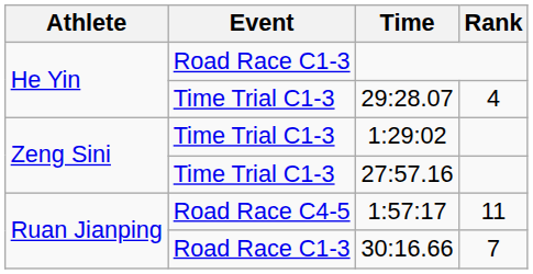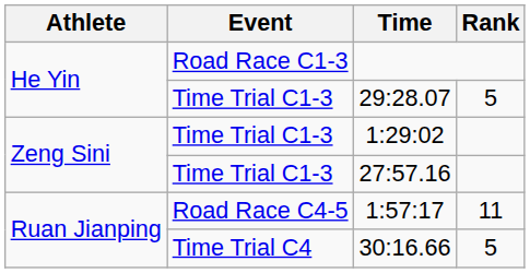 <table class=wikitable>
 <tr>
 <th>Athlete</th>
 <th>Event</th>
 <th>Time</th>
 <th>Rank</th>
 </tr>
 <tr align=center>
 <td align=left rowspan=2><a href='#'>He Yin</a></td>
 <td align=left><a href='#'>Road Race C1-3</a></td>
 <td colspan=2></td>
 </tr>
 <tr align=center>
 <td align=left><a href='#'>Time Trial C1-3</a></td>
 <td>29:28.07</td>
-<td>4</td>
+<td>5</td>
 </tr>
 <tr align=center>
 <td align=left rowspan=2><a href='#'>Zeng Sini</a></td>
 <td align=left><a href='#'>Time Trial C1-3</a></td>
 <td>1:29:02</td>
 <td></td>
 </tr>
 <tr align=center>
 <td align=left><a href='#'>Time Trial C1-3</a></td>
 <td>27:57.16</td>
 <td></td>
 </tr>
 <tr align=center>
 <td align=left rowspan=2><a href='#'>Ruan Jianping</a></td>
 <td align=left><a href='#'>Road Race C4-5</a></td>
 <td>1:57:17</td>
 <td>11</td>
 </tr>
 <tr align=center>
-<td align=left><a href='#'>Road Race C1-3</a></td>
+<td align=left><a href='#'>Time Trial C4</a></td>
 <td>30:16.66</td>
-<td>7</td>
+<td>5</td>
 </tr>
 </table>
